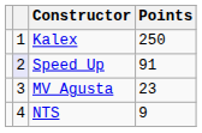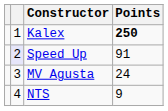 <table class="wikitable" style="font-size: 95%;">
 <tr>
 <th></th>
 <th></th>
 <th>Constructor</th>
 <th>Points</th>
 </tr>
 <tr>
 <td></td>
 <td align=center>1</td>
 <td> <a href='#'>Kalex</a></td>
-<td align=left>250</td>
+<td align=left><strong>250</strong></td>
 </tr>
 <tr>
 <td></td>
 <td align=center style="background: lavender;">2</td>
 <td> <a href='#'>Speed Up</a></td>
 <td align=left>91</td>
 </tr>
 <tr>
 <td></td>
 <td align=center>3</td>
 <td> <a href='#'>MV Agusta</a></td>
-<td align=left>23</td>
+<td align=left>24</td>
 </tr>
 <tr>
 <td></td>
 <td align=center>4</td>
 <td> <a href='#'>NTS</a></td>
 <td align=left>9</td>
 </tr>
 </table>
